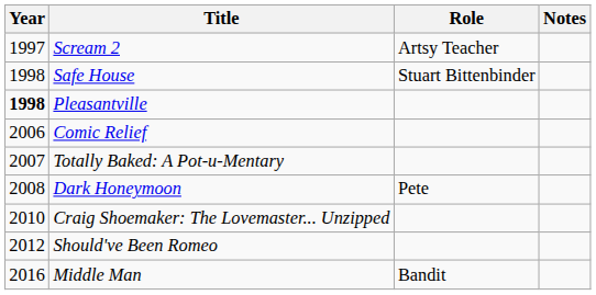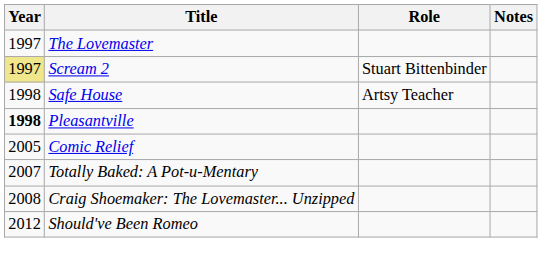 <table class="wikitable">
 <tr>
 <th>Year</th>
 <th>Title</th>
 <th>Role</th>
 <th>Notes</th>
 </tr>
 <tr>
 <td>1997</td>
+<td><em><a href='#'>The Lovemaster</a></em></td>
+<td></td>
+<td></td>
+</tr>
+<tr>
+<td style="background: khaki;">1997</td>
 <td><em><a href='#'>Scream 2</a></em></td>
-<td>Artsy Teacher</td>
+<td>Stuart Bittenbinder</td>
 <td></td>
 </tr>
 <tr>
 <td>1998</td>
 <td><em><a href='#'>Safe House</a></em></td>
-<td>Stuart Bittenbinder</td>
+<td>Artsy Teacher</td>
 <td></td>
 </tr>
 <tr>
 <td><strong>1998</strong></td>
 <td><em><a href='#'>Pleasantville</a></em></td>
 <td></td>
 <td></td>
 </tr>
 <tr>
-<td>2006</td>
+<td>2005</td>
 <td><em><a href='#'>Comic Relief</a></em></td>
 <td></td>
 <td></td>
 </tr>
 <tr>
 <td>2007</td>
 <td><em>Totally Baked: A Pot-u-Mentary</em></td>
 <td></td>
 <td></td>
 </tr>
 <tr>
 <td>2008</td>
-<td><em><a href='#'>Dark Honeymoon</a></em></td>
-<td>Pete</td>
-<td></td>
-</tr>
-<tr>
-<td>2010</td>
 <td><em>Craig Shoemaker: The Lovemaster... Unzipped</em></td>
 <td></td>
 <td></td>
 </tr>
 <tr>
 <td>2012</td>
 <td><em>Should've Been Romeo</em></td>
 <td></td>
 <td></td>
 </tr>
-<tr>
-<td>2016</td>
-<td><em>Middle Man</em></td>
-<td>Bandit</td>
-<td></td>
-</tr>
 </table>
